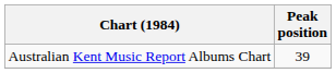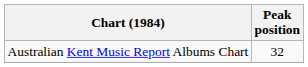 <table class="wikitable">
 <tr>
 <th>Chart (1984)</th>
 <th>Peak<br>position</th>
 </tr>
 <tr>
 <td>Australian <a href='#'>Kent Music Report</a> Albums Chart</td>
-<td align="center">39</td>
+<td align="center">32</td>
 </tr>
 <tr>
 </tr>
 </table>
